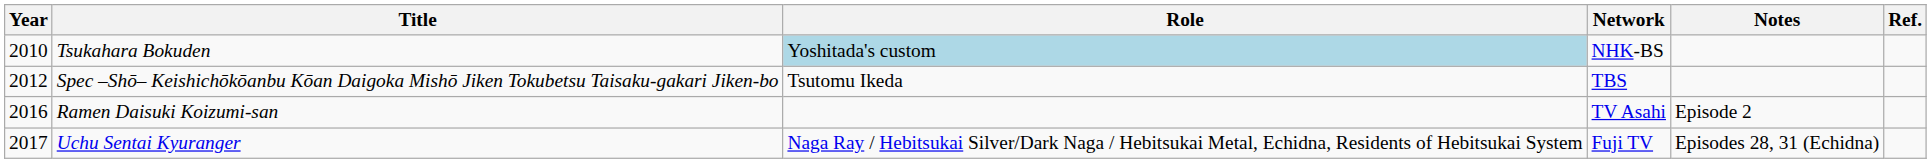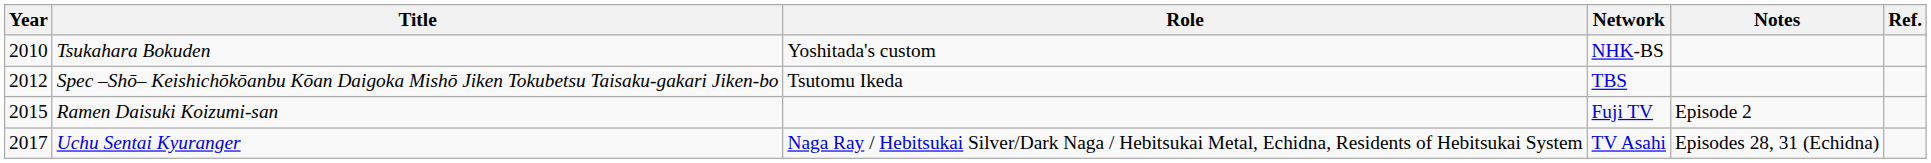 <table class="wikitable">
 <tr>
 <th>Year</th>
 <th>Title</th>
 <th>Role</th>
 <th>Network</th>
 <th>Notes</th>
 <th>Ref.</th>
 </tr>
 <tr>
 <td>2010</td>
 <td><em>Tsukahara Bokuden</em></td>
-<td style="background: lightblue;">Yoshitada's custom</td>
+<td>Yoshitada's custom</td>
 <td><a href='#'>NHK</a>-BS</td>
 <td></td>
 <td></td>
 </tr>
 <tr>
 <td>2012</td>
 <td><em>Spec –Shō– Keishichōkōanbu Kōan Daigoka Mishō Jiken Tokubetsu Taisaku-gakari Jiken-bo</em></td>
 <td>Tsutomu Ikeda</td>
 <td><a href='#'>TBS</a></td>
 <td></td>
 <td></td>
 </tr>
 <tr>
-<td>2016</td>
+<td>2015</td>
 <td><em>Ramen Daisuki Koizumi-san</em></td>
 <td></td>
-<td><a href='#'>TV Asahi</a></td>
+<td><a href='#'>Fuji TV</a></td>
 <td>Episode 2</td>
 <td></td>
 </tr>
 <tr>
 <td>2017</td>
 <td><em><a href='#'>Uchu Sentai Kyuranger</a></em></td>
 <td><a href='#'>Naga Ray</a> / <a href='#'>Hebitsukai</a> Silver/Dark Naga / Hebitsukai Metal, Echidna, Residents of Hebitsukai System</td>
-<td><a href='#'>Fuji TV</a></td>
+<td><a href='#'>TV Asahi</a></td>
 <td>Episodes 28, 31 (Echidna)</td>
 <td></td>
 </tr>
 </table>
